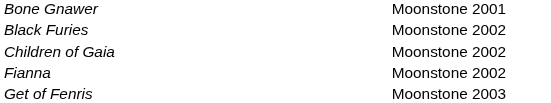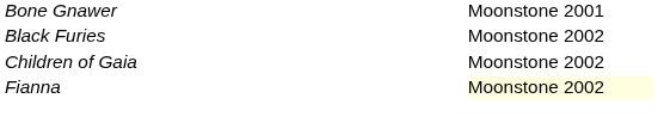 <table>
 <tr>
 <td style="width:25em;"><em>Bone Gnawer</em></td>
 <td style="width:10em;">Moonstone 2001</td>
 <td style="width:10em;"></td>
 <td style=""></td>
 </tr>
 <tr>
 <td><em>Black Furies</em></td>
 <td>Moonstone 2002</td>
 <td></td>
 <td></td>
 </tr>
 <tr>
 <td><em>Children of Gaia</em></td>
 <td>Moonstone 2002</td>
 <td></td>
 <td></td>
 </tr>
 <tr>
 <td><em>Fianna</em></td>
-<td>Moonstone 2002</td>
-<td></td>
-<td></td>
-</tr>
-<tr>
-<td><em>Get of Fenris</em></td>
-<td>Moonstone 2003</td>
+<td style="background: lightyellow;">Moonstone 2002</td>
 <td></td>
 <td></td>
 </tr>
 </table>
